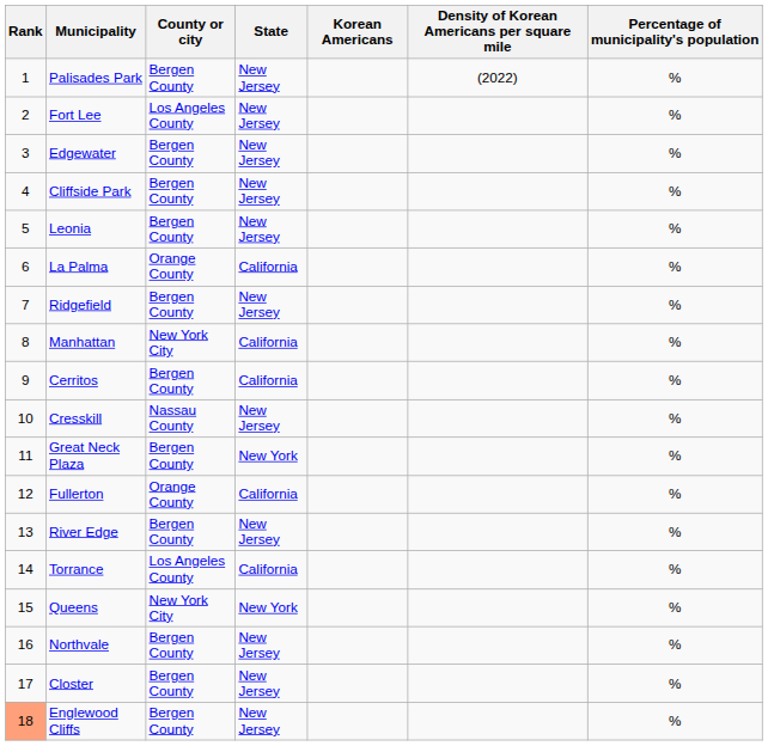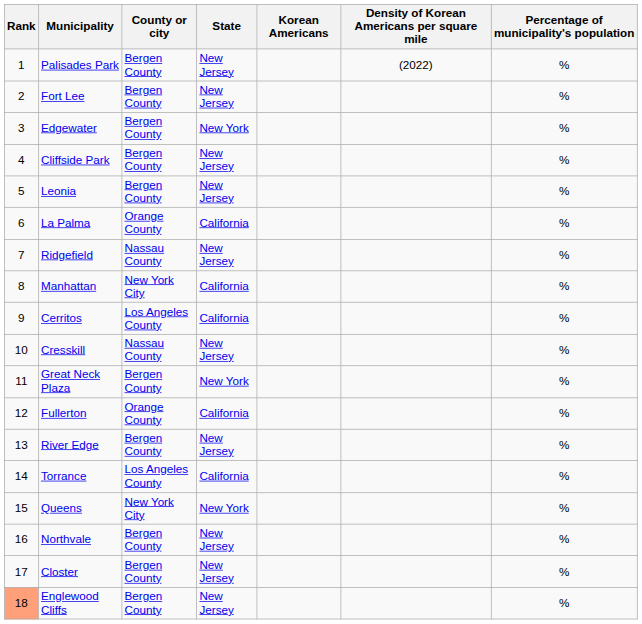 <table class="wikitable sortable">
 <tr>
 <th>Rank</th>
 <th>Municipality</th>
 <th>County or city</th>
 <th>State</th>
 <th>Korean Americans</th>
 <th>Density of Korean Americans per square mile</th>
 <th>Percentage of municipality's population</th>
 </tr>
 <tr>
 <td align=center>1</td>
 <td><a href='#'>Palisades Park</a></td>
 <td><a href='#'>Bergen County</a></td>
 <td><a href='#'>New Jersey</a></td>
 <td align=right></td>
 <td align=center> (2022)</td>
 <td align=center>%</td>
 </tr>
 <tr>
 <td align=center>2</td>
 <td><a href='#'>Fort Lee</a></td>
-<td><a href='#'>Los Angeles County</a></td>
+<td><a href='#'>Bergen County</a></td>
 <td><a href='#'>New Jersey</a></td>
 <td align=right></td>
 <td align=center></td>
 <td align=center>%</td>
 </tr>
 <tr>
 <td align=center>3</td>
 <td><a href='#'>Edgewater</a></td>
 <td><a href='#'>Bergen County</a></td>
-<td><a href='#'>New Jersey</a></td>
+<td><a href='#'>New York</a></td>
 <td align=right></td>
 <td align=center></td>
 <td align=center>%</td>
 </tr>
 <tr>
 <td align=center>4</td>
 <td><a href='#'>Cliffside Park</a></td>
 <td><a href='#'>Bergen County</a></td>
 <td><a href='#'>New Jersey</a></td>
 <td align=right></td>
 <td align=center></td>
 <td align=center>%</td>
 </tr>
 <tr>
 <td align=center>5</td>
 <td><a href='#'>Leonia</a></td>
 <td><a href='#'>Bergen County</a></td>
 <td><a href='#'>New Jersey</a></td>
 <td align=right></td>
 <td align=center></td>
 <td align=center>%</td>
 </tr>
 <tr>
 <td align=center>6</td>
 <td><a href='#'>La Palma</a></td>
 <td><a href='#'>Orange County</a></td>
 <td><a href='#'>California</a></td>
 <td align=right></td>
 <td align=center></td>
 <td align=center>%</td>
 </tr>
 <tr>
 <td align=center>7</td>
 <td><a href='#'>Ridgefield</a></td>
-<td><a href='#'>Bergen County</a></td>
+<td><a href='#'>Nassau County</a></td>
 <td><a href='#'>New Jersey</a></td>
 <td align=right></td>
 <td align=center></td>
 <td align=center>%</td>
 </tr>
 <tr>
 <td align=center>8</td>
 <td><a href='#'>Manhattan</a></td>
 <td><a href='#'>New York City</a></td>
 <td><a href='#'>California</a></td>
 <td align=right></td>
 <td align=center></td>
 <td align=center>%</td>
 </tr>
 <tr>
 <td align=center>9</td>
 <td><a href='#'>Cerritos</a></td>
-<td><a href='#'>Bergen County</a></td>
+<td><a href='#'>Los Angeles County</a></td>
 <td><a href='#'>California</a></td>
 <td align=right></td>
 <td align=center></td>
 <td align=center>%</td>
 </tr>
 <tr>
 <td align=center>10</td>
 <td><a href='#'>Cresskill</a></td>
 <td><a href='#'>Nassau County</a></td>
 <td><a href='#'>New Jersey</a></td>
 <td align=right></td>
 <td align=center></td>
 <td align=center>%</td>
 </tr>
 <tr>
 <td align=center>11</td>
 <td><a href='#'>Great Neck Plaza</a></td>
 <td><a href='#'>Bergen County</a></td>
 <td><a href='#'>New York</a></td>
 <td align=right></td>
 <td align=center></td>
 <td align=center>%</td>
 </tr>
 <tr>
 <td align=center>12</td>
 <td><a href='#'>Fullerton</a></td>
 <td><a href='#'>Orange County</a></td>
 <td><a href='#'>California</a></td>
 <td align=right></td>
 <td align=center></td>
 <td align=center>%</td>
 </tr>
 <tr>
 <td align=center>13</td>
 <td><a href='#'>River Edge</a></td>
 <td><a href='#'>Bergen County</a></td>
 <td><a href='#'>New Jersey</a></td>
 <td align=right></td>
 <td align=center></td>
 <td align=center>%</td>
 </tr>
 <tr>
 <td align=center>14</td>
 <td><a href='#'>Torrance</a></td>
 <td><a href='#'>Los Angeles County</a></td>
 <td><a href='#'>California</a></td>
 <td align=right></td>
 <td align=center></td>
 <td align=center>%</td>
 </tr>
 <tr>
 <td align=center>15</td>
 <td><a href='#'>Queens</a></td>
 <td><a href='#'>New York City</a></td>
 <td><a href='#'>New York</a></td>
 <td align=right></td>
 <td align=center></td>
 <td align=center>%</td>
 </tr>
 <tr>
 <td align=center>16</td>
 <td><a href='#'>Northvale</a></td>
 <td><a href='#'>Bergen County</a></td>
 <td><a href='#'>New Jersey</a></td>
 <td align=right></td>
 <td align=center></td>
 <td align=center>%</td>
 </tr>
 <tr>
 <td align=center>17</td>
 <td><a href='#'>Closter</a></td>
 <td><a href='#'>Bergen County</a></td>
 <td><a href='#'>New Jersey</a></td>
 <td align=right></td>
 <td align=center></td>
 <td align=center>%</td>
 </tr>
 <tr>
 <td align=center style="background: lightsalmon;">18</td>
 <td><a href='#'>Englewood Cliffs</a></td>
 <td><a href='#'>Bergen County</a></td>
 <td><a href='#'>New Jersey</a></td>
 <td align=right></td>
 <td align=center></td>
 <td align=center>%</td>
 </tr>
 </table>
